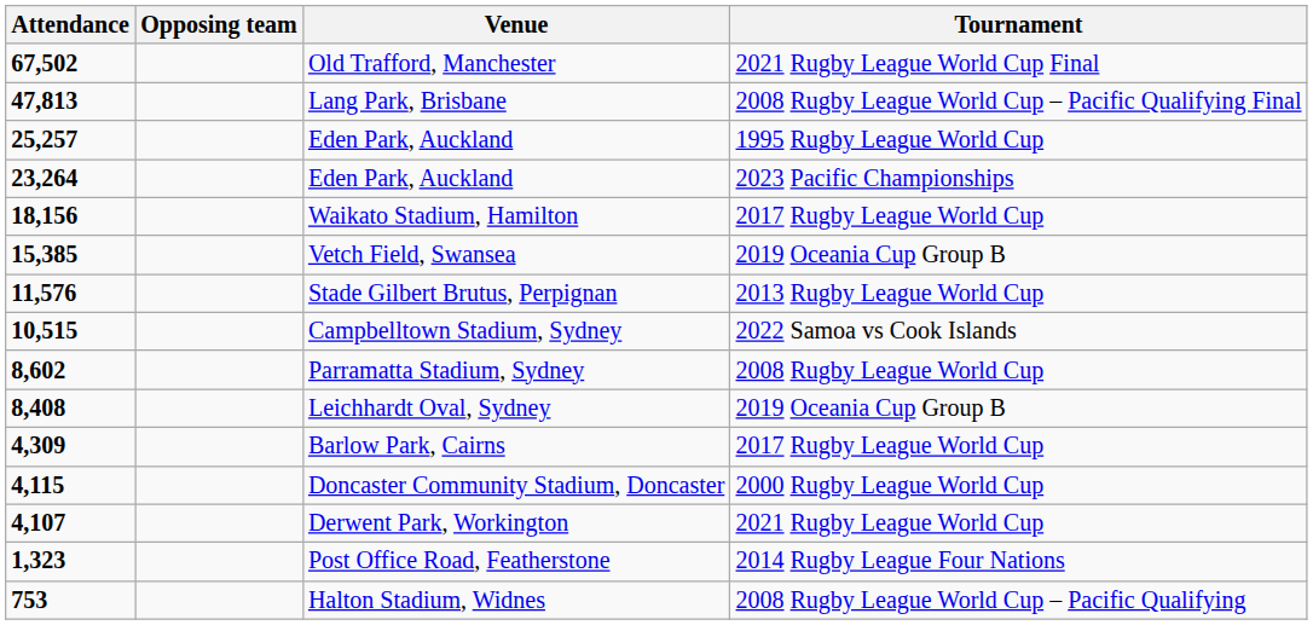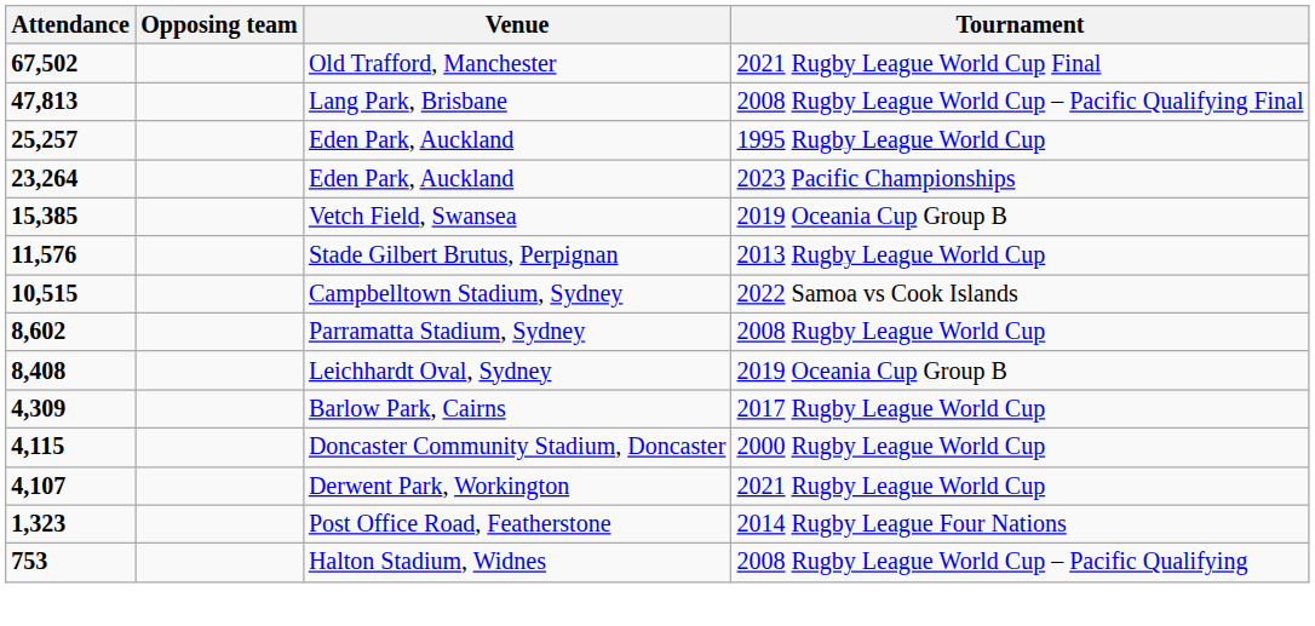 <table class="wikitable">
 <tr>
 <th>Attendance</th>
 <th>Opposing team</th>
 <th>Venue</th>
 <th>Tournament</th>
 </tr>
 <tr>
 <td><strong>67,502</strong></td>
 <td></td>
 <td><a href='#'>Old Trafford</a>, <a href='#'>Manchester</a></td>
 <td><a href='#'>2021</a> <a href='#'>Rugby League World Cup</a> <a href='#'>Final</a></td>
 </tr>
 <tr>
 <td><strong>47,813</strong></td>
 <td></td>
 <td><a href='#'>Lang Park</a>, <a href='#'>Brisbane</a></td>
 <td><a href='#'>2008</a> <a href='#'>Rugby League World Cup</a> – <a href='#'>Pacific Qualifying Final</a></td>
 </tr>
 <tr>
 <td><strong>25,257</strong></td>
 <td></td>
 <td><a href='#'>Eden Park</a>, <a href='#'>Auckland</a></td>
 <td><a href='#'>1995</a> <a href='#'>Rugby League World Cup</a></td>
 </tr>
 <tr>
 <td><strong>23,264</strong></td>
 <td></td>
 <td><a href='#'>Eden Park</a>, <a href='#'>Auckland</a></td>
 <td><a href='#'>2023</a> <a href='#'>Pacific Championships</a></td>
-</tr>
-<tr>
-<td><strong>18,156</strong></td>
-<td></td>
-<td><a href='#'>Waikato Stadium</a>, <a href='#'>Hamilton</a></td>
-<td><a href='#'>2017</a> <a href='#'>Rugby League World Cup</a></td>
 </tr>
 <tr>
 <td><strong>15,385</strong></td>
 <td></td>
 <td><a href='#'>Vetch Field</a>, <a href='#'>Swansea</a></td>
 <td><a href='#'>2019</a> <a href='#'>Oceania Cup</a> Group B</td>
 </tr>
 <tr>
 <td><strong>11,576</strong></td>
 <td></td>
 <td><a href='#'>Stade Gilbert Brutus</a>, <a href='#'>Perpignan</a></td>
 <td><a href='#'>2013</a> <a href='#'>Rugby League World Cup</a></td>
 </tr>
 <tr>
 <td><strong>10,515</strong></td>
 <td></td>
 <td><a href='#'>Campbelltown Stadium</a>, <a href='#'>Sydney</a></td>
 <td><a href='#'>2022</a> Samoa vs Cook Islands</td>
 </tr>
 <tr>
 <td><strong>8,602</strong></td>
 <td></td>
 <td><a href='#'>Parramatta Stadium</a>, <a href='#'>Sydney</a></td>
 <td><a href='#'>2008</a> <a href='#'>Rugby League World Cup</a></td>
 </tr>
 <tr>
 <td><strong>8,408</strong></td>
 <td></td>
 <td><a href='#'>Leichhardt Oval</a>, <a href='#'>Sydney</a></td>
 <td><a href='#'>2019</a> <a href='#'>Oceania Cup</a> Group B</td>
 </tr>
 <tr>
 <td><strong>4,309</strong></td>
 <td></td>
 <td><a href='#'>Barlow Park</a>, <a href='#'>Cairns</a></td>
 <td><a href='#'>2017</a> <a href='#'>Rugby League World Cup</a></td>
 </tr>
 <tr>
 <td><strong>4,115</strong></td>
 <td></td>
 <td><a href='#'>Doncaster Community Stadium</a>, <a href='#'>Doncaster</a></td>
 <td><a href='#'>2000</a> <a href='#'>Rugby League World Cup</a></td>
 </tr>
 <tr>
 <td><strong>4,107</strong></td>
 <td></td>
 <td><a href='#'>Derwent Park</a>, <a href='#'>Workington</a></td>
 <td><a href='#'>2021</a> <a href='#'>Rugby League World Cup</a></td>
 </tr>
 <tr>
 <td><strong>1,323</strong></td>
 <td></td>
 <td><a href='#'>Post Office Road</a>, <a href='#'>Featherstone</a></td>
 <td><a href='#'>2014</a> <a href='#'>Rugby League Four Nations</a></td>
 </tr>
 <tr>
 <td><strong>753</strong></td>
 <td></td>
 <td><a href='#'>Halton Stadium</a>, <a href='#'>Widnes</a></td>
 <td><a href='#'>2008</a> <a href='#'>Rugby League World Cup</a> – <a href='#'>Pacific Qualifying</a></td>
 </tr>
 </table>
